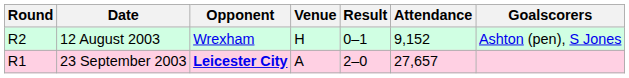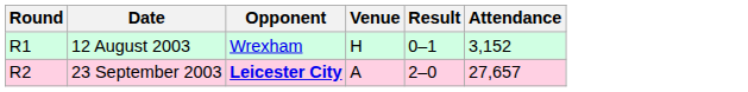 <table class="wikitable">
 <tr>
 <th>Round</th>
 <th>Date</th>
 <th>Opponent</th>
 <th>Venue</th>
 <th>Result</th>
 <th>Attendance</th>
-<th>Goalscorers</th>
 </tr>
 <tr style="background-color: #d0ffe3;">
-<td>R2</td>
+<td>R1</td>
 <td>12 August 2003</td>
 <td><a href='#'>Wrexham</a></td>
 <td>H</td>
 <td>0–1</td>
-<td>9,152</td>
-<td><a href='#'>Ashton</a> (pen), <a href='#'>S Jones</a></td>
+<td>3,152</td>
 </tr>
 <tr style="background-color: #ffd0e3;">
-<td>R1</td>
+<td>R2</td>
 <td>23 September 2003</td>
 <td><strong><a href='#'>Leicester City</a></strong></td>
 <td>A</td>
 <td>2–0</td>
 <td>27,657</td>
-<td></td>
 </tr>
 </table>
